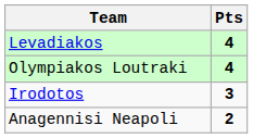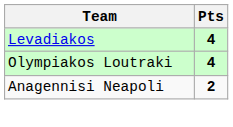 <table class="wikitable" style="text-align: center;">
 <tr>
 <th width=165>Team</th>
 <th width=20>Pts</th>
 </tr>
 <tr bgcolor="#ccffcc">
 <td align=left><a href='#'>Levadiakos</a></td>
 <td><strong>4</strong></td>
 </tr>
 <tr bgcolor="#ccffcc">
 <td align=left>Olympiakos Loutraki</td>
 <td><strong>4</strong></td>
 </tr>
 <tr>
-<td align=left><a href='#'>Irodotos</a></td>
-<td><strong>3</strong></td>
-</tr>
-<tr>
 <td align=left>Anagennisi Neapoli</td>
 <td><strong>2</strong></td>
 </tr>
 </table>
